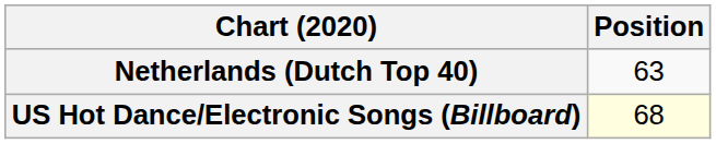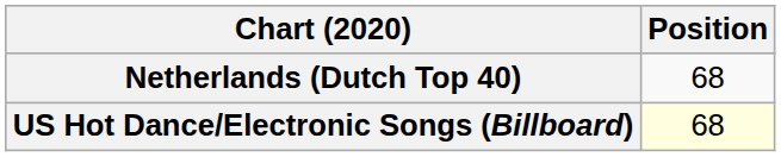 <table class="wikitable sortable plainrowheaders" style="text-align:center">
 <tr>
 <th scope="col">Chart (2020)</th>
 <th scope="col">Position</th>
 </tr>
 <tr>
 <th scope="row">Netherlands (Dutch Top 40)</th>
-<td>63</td>
+<td>68</td>
 </tr>
 <tr>
 <th scope="row">US Hot Dance/Electronic Songs (<em>Billboard</em>)</th>
 <td style="background: lightyellow;">68</td>
 </tr>
 </table>
